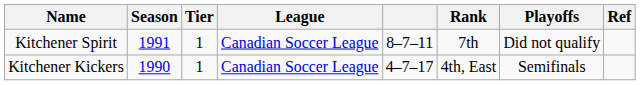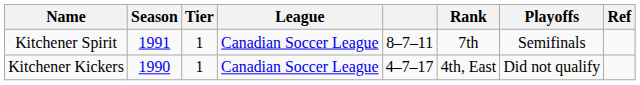 <table class="wikitable" style="text-align: center;">
 <tr>
 <th>Name</th>
 <th>Season</th>
 <th>Tier</th>
 <th>League</th>
 <th></th>
 <th>Rank</th>
 <th>Playoffs</th>
 <th>Ref</th>
 </tr>
 <tr>
 <td>Kitchener Spirit</td>
 <td><a href='#'>1991</a></td>
 <td>1</td>
 <td><a href='#'>Canadian Soccer League</a></td>
 <td>8–7–11</td>
 <td>7th</td>
-<td>Did not qualify</td>
+<td>Semifinals</td>
 <td></td>
 </tr>
 <tr>
 <td>Kitchener Kickers</td>
 <td><a href='#'>1990</a></td>
 <td>1</td>
 <td><a href='#'>Canadian Soccer League</a></td>
 <td>4–7–17</td>
 <td>4th, East</td>
-<td>Semifinals</td>
+<td>Did not qualify</td>
 <td></td>
 </tr>
 </table>
